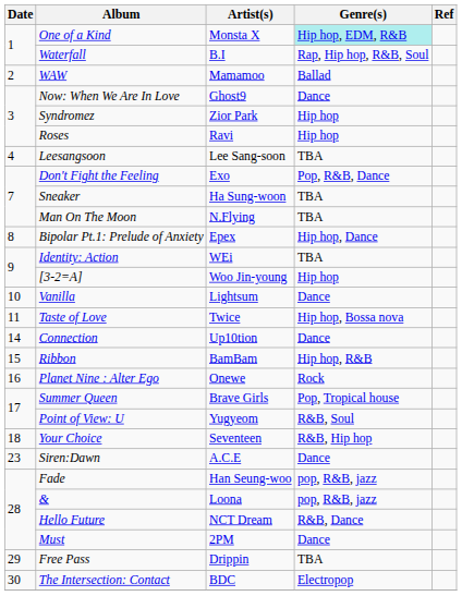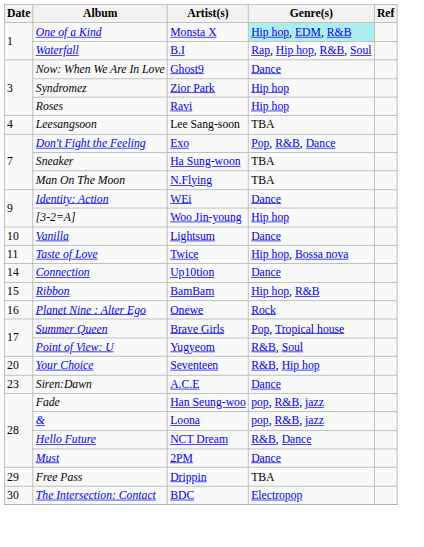 <table class="wikitable">
 <tr>
 <th>Date</th>
 <th>Album</th>
 <th>Artist(s)</th>
 <th>Genre(s)</th>
 <th>Ref</th>
 </tr>
 <tr>
 <td rowspan="2">1</td>
 <td><em><a href='#'>One of a Kind</a></em></td>
 <td><a href='#'>Monsta X</a></td>
 <td style="background: paleturquoise;"><a href='#'>Hip hop</a>, <a href='#'>EDM</a>, <a href='#'>R&B</a></td>
 <td></td>
 </tr>
 <tr>
 <td><em><a href='#'>Waterfall</a></em></td>
 <td><a href='#'>B.I</a></td>
 <td><a href='#'>Rap</a>, <a href='#'>Hip hop</a>, <a href='#'>R&B</a>, <a href='#'>Soul</a></td>
-<td></td>
-</tr>
-<tr>
-<td>2</td>
-<td><a href='#'><em>WAW</em></a></td>
-<td><a href='#'>Mamamoo</a></td>
-<td><a href='#'>Ballad</a></td>
 <td></td>
 </tr>
 <tr>
 <td rowspan="3">3</td>
 <td><em>Now: When We Are In Love</em></td>
 <td><a href='#'>Ghost9</a></td>
 <td><a href='#'>Dance</a></td>
 <td></td>
 </tr>
 <tr>
 <td><em>Syndromez</em></td>
 <td><a href='#'>Zior Park</a></td>
 <td><a href='#'>Hip hop</a></td>
 <td></td>
 </tr>
 <tr>
 <td><em>Roses</em></td>
 <td><a href='#'>Ravi</a></td>
 <td><a href='#'>Hip hop</a></td>
 <td></td>
 </tr>
 <tr>
 <td>4</td>
 <td><em>Leesangsoon</em></td>
 <td>Lee Sang-soon</td>
 <td>TBA</td>
 <td></td>
 </tr>
 <tr>
 <td rowspan="3">7</td>
 <td><em><a href='#'>Don't Fight the Feeling</a></em></td>
 <td><a href='#'>Exo</a></td>
 <td><a href='#'>Pop</a>, <a href='#'>R&B</a>, <a href='#'>Dance</a></td>
 <td></td>
 </tr>
 <tr>
 <td><em>Sneaker</em></td>
 <td><a href='#'>Ha Sung-woon</a></td>
 <td>TBA</td>
 <td></td>
 </tr>
 <tr>
 <td><em>Man On The Moon</em></td>
 <td><a href='#'>N.Flying</a></td>
 <td>TBA</td>
 <td></td>
 </tr>
 <tr>
-<td>8</td>
-<td><em>Bipolar Pt.1: Prelude of Anxiety</em></td>
-<td><a href='#'>Epex</a></td>
-<td><a href='#'>Hip hop</a>, <a href='#'>Dance</a></td>
-<td></td>
-</tr>
-<tr>
 <td rowspan="2">9</td>
 <td><em><a href='#'>Identity: Action</a></em></td>
 <td><a href='#'>WEi</a></td>
-<td>TBA</td>
+<td><a href='#'>Dance</a></td>
 <td></td>
 </tr>
 <tr>
 <td><em>[3-2=A]</em></td>
 <td><a href='#'>Woo Jin-young</a></td>
 <td><a href='#'>Hip hop</a></td>
 <td></td>
 </tr>
 <tr>
 <td>10</td>
 <td><em><a href='#'>Vanilla</a></em></td>
 <td><a href='#'>Lightsum</a></td>
 <td><a href='#'>Dance</a></td>
 <td></td>
 </tr>
 <tr>
 <td>11</td>
 <td><em><a href='#'>Taste of Love</a></em></td>
 <td><a href='#'>Twice</a></td>
 <td><a href='#'>Hip hop</a>, <a href='#'>Bossa nova</a></td>
 <td></td>
 </tr>
 <tr>
 <td>14</td>
 <td><em><a href='#'>Connection</a></em></td>
 <td><a href='#'>Up10tion</a></td>
 <td><a href='#'>Dance</a></td>
 <td></td>
 </tr>
 <tr>
 <td>15</td>
 <td><em><a href='#'>Ribbon</a></em></td>
 <td><a href='#'>BamBam</a></td>
 <td><a href='#'>Hip hop</a>, <a href='#'>R&B</a></td>
 <td></td>
 </tr>
 <tr>
 <td>16</td>
 <td><em><a href='#'>Planet Nine : Alter Ego</a></em></td>
 <td><a href='#'>Onewe</a></td>
 <td><a href='#'>Rock</a></td>
 <td></td>
 </tr>
 <tr>
 <td rowspan="2">17</td>
 <td><em><a href='#'>Summer Queen</a></em></td>
 <td><a href='#'>Brave Girls</a></td>
 <td><a href='#'>Pop</a>, <a href='#'>Tropical house</a></td>
 <td></td>
 </tr>
 <tr>
 <td><em><a href='#'>Point of View: U</a></em></td>
 <td><a href='#'>Yugyeom</a></td>
 <td><a href='#'>R&B</a>, <a href='#'>Soul</a></td>
 <td></td>
 </tr>
 <tr>
-<td>18</td>
+<td>20</td>
 <td><em><a href='#'>Your Choice</a></em></td>
 <td><a href='#'>Seventeen</a></td>
 <td><a href='#'>R&B</a>, <a href='#'>Hip hop</a></td>
 <td></td>
 </tr>
 <tr>
 <td>23</td>
 <td><em>Siren:Dawn</em></td>
 <td><a href='#'>A.C.E</a></td>
 <td><a href='#'>Dance</a></td>
 <td></td>
 </tr>
 <tr>
 <td rowspan="4">28</td>
 <td><em>Fade</em></td>
 <td><a href='#'>Han Seung-woo</a></td>
 <td><a href='#'>pop</a>, <a href='#'>R&B</a>, <a href='#'>jazz</a></td>
 <td></td>
 </tr>
 <tr>
 <td><em><a href='#'>&</a></em></td>
 <td><a href='#'>Loona</a></td>
 <td><a href='#'>pop</a>, <a href='#'>R&B</a>, <a href='#'>jazz</a></td>
 <td></td>
 </tr>
 <tr>
 <td><em><a href='#'>Hello Future</a></em></td>
 <td><a href='#'>NCT Dream</a></td>
 <td><a href='#'>R&B</a>, <a href='#'>Dance</a></td>
 <td></td>
 </tr>
 <tr>
 <td><em><a href='#'>Must</a></em></td>
 <td><a href='#'>2PM</a></td>
 <td><a href='#'>Dance</a></td>
 <td></td>
 </tr>
 <tr>
 <td>29</td>
 <td><em>Free Pass</em></td>
 <td><a href='#'>Drippin</a></td>
 <td>TBA</td>
 <td></td>
 </tr>
 <tr>
 <td>30</td>
 <td><em><a href='#'>The Intersection: Contact</a></em></td>
 <td><a href='#'>BDC</a></td>
 <td><a href='#'>Electropop</a></td>
 <td></td>
 </tr>
 <tr>
 </tr>
 </table>
